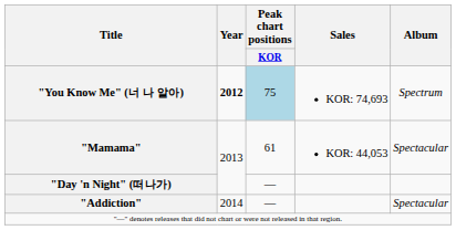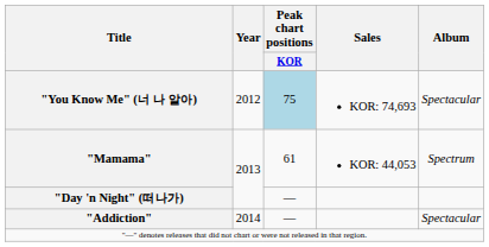 <table class="wikitable plainrowheaders" style="text-align:center;">
 <tr>
 <th scope="col" rowspan="2" style="width:18em;">Title</th>
 <th scope="col" rowspan="2">Year</th>
 <th scope="col">Peak chart positions</th>
 <th scope="col" rowspan="2">Sales</th>
 <th scope="col" rowspan="2">Album</th>
 </tr>
 <tr>
 <th scope="col" style="width:3em;font-size:90%;"><a href='#'>KOR</a><br></th>
 </tr>
 <tr>
 <th scope="row">"You Know Me" (너 나 알아)</th>
-<td><strong>2012</strong></td>
+<td>2012</td>
 <td style="background: lightblue;">75</td>
 <td><br><ul><li>KOR: 74,693</li></ul></td>
-<td><em>Spectrum</em></td>
+<td><em>Spectacular</em></td>
 </tr>
 <tr>
 <th scope="row">"Mamama"</th>
 <td rowspan="2">2013</td>
 <td>61</td>
 <td><br><ul><li>KOR: 44,053</li></ul></td>
-<td><em>Spectacular</em></td>
+<td><em>Spectrum</em></td>
 </tr>
 <tr>
 <th scope="row">"Day 'n Night" (떠나가)</th>
 <td>—</td>
 <td></td>
 <td></td>
 </tr>
 <tr>
 <th scope="row">"Addiction"</th>
 <td>2014</td>
 <td>—</td>
 <td></td>
 <td><em>Spectacular</em></td>
 </tr>
 <tr>
 <td colspan="5" style="text-align:center; font-size:8pt;">"—" denotes releases that did not chart or were not released in that region.</td>
 </tr>
 </table>
